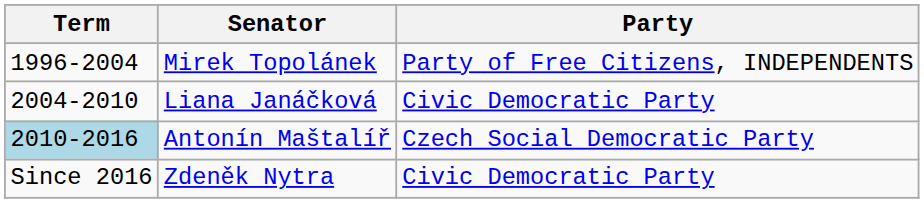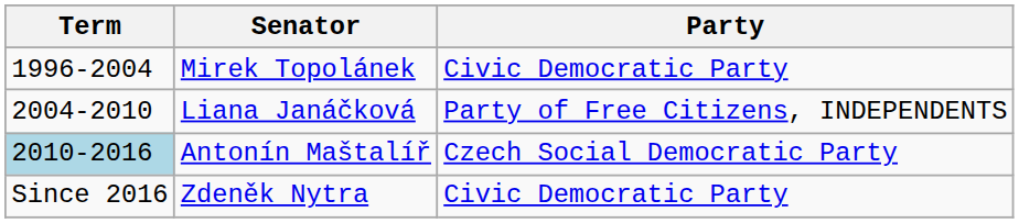 <table class="wikitable">
 <tr>
 <th>Term</th>
 <th>Senator</th>
 <th>Party</th>
 </tr>
 <tr>
 <td>1996-2004</td>
 <td><a href='#'>Mirek Topolánek</a></td>
-<td><a href='#'>Party of Free Citizens</a>, INDEPENDENTS</td>
+<td><a href='#'>Civic Democratic Party</a></td>
 </tr>
 <tr>
 <td>2004-2010</td>
 <td><a href='#'>Liana Janáčková</a></td>
-<td><a href='#'>Civic Democratic Party</a></td>
+<td><a href='#'>Party of Free Citizens</a>, INDEPENDENTS</td>
 </tr>
 <tr>
 <td style="background: lightblue;">2010-2016</td>
 <td><a href='#'>Antonín Maštalíř</a></td>
 <td><a href='#'>Czech Social Democratic Party</a></td>
 </tr>
 <tr>
 <td>Since 2016</td>
 <td><a href='#'>Zdeněk Nytra</a></td>
 <td><a href='#'>Civic Democratic Party</a></td>
 </tr>
 </table>
